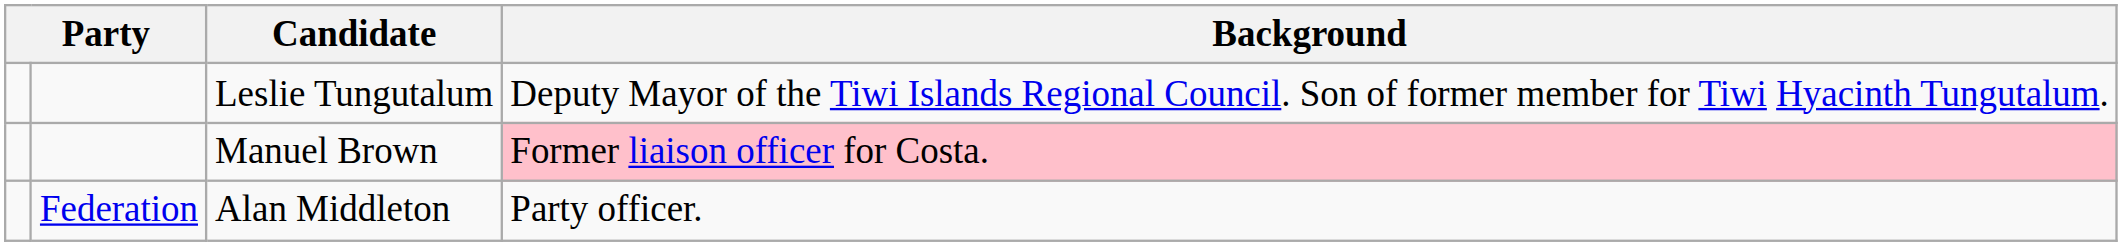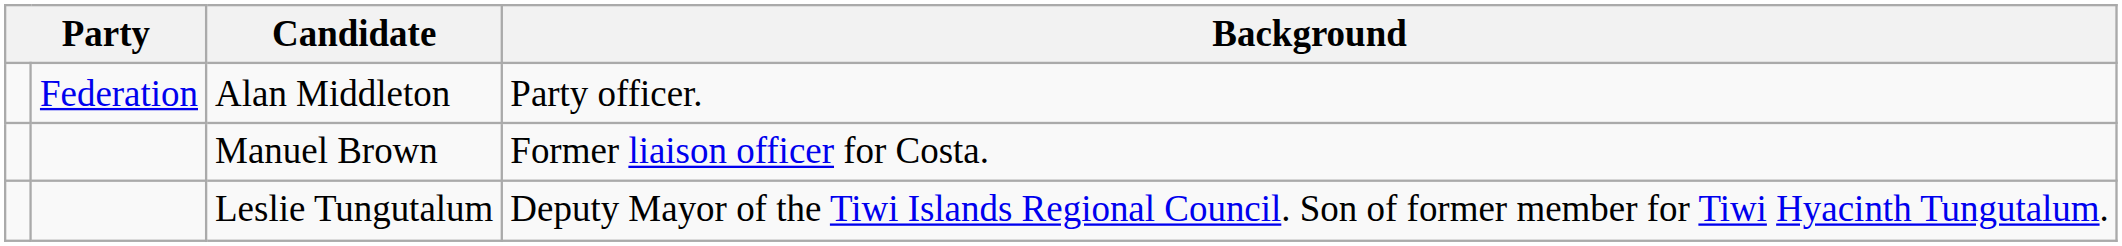 <table class="wikitable">
 <tr>
 <th colspan="2">Party</th>
 <th>Candidate</th>
 <th>Background</th>
 </tr>
 <tr>
 <td width="3pt" > </td>
-<td></td>
-<td>Leslie Tungutalum</td>
-<td>Deputy Mayor of the <a href='#'>Tiwi Islands Regional Council</a>. Son of former member for <a href='#'>Tiwi</a> <a href='#'>Hyacinth Tungutalum</a>.</td>
+<td><a href='#'>Federation</a></td>
+<td>Alan Middleton</td>
+<td>Party officer.</td>
 </tr>
 <tr>
 <td width="3pt" > </td>
 <td></td>
 <td>Manuel Brown</td>
-<td style="background: pink;">Former <a href='#'>liaison officer</a> for Costa.</td>
+<td>Former <a href='#'>liaison officer</a> for Costa.</td>
 </tr>
 <tr>
 <td width="3pt" > </td>
-<td><a href='#'>Federation</a></td>
-<td>Alan Middleton</td>
-<td>Party officer.</td>
+<td></td>
+<td>Leslie Tungutalum</td>
+<td>Deputy Mayor of the <a href='#'>Tiwi Islands Regional Council</a>. Son of former member for <a href='#'>Tiwi</a> <a href='#'>Hyacinth Tungutalum</a>.</td>
 </tr>
 </table>
